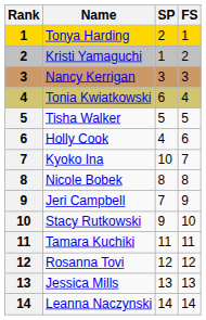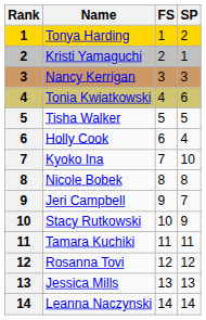 <table class="wikitable">
 <tr>
 <th>Rank</th>
 <th>Name</th>
+<th>FS</th>
 <th>SP</th>
-<th>FS</th>
 </tr>
 <tr bgcolor="gold">
 <td align="center"><strong>1</strong></td>
 <td><a href='#'>Tonya Harding</a></td>
+<td>1</td>
 <td>2</td>
-<td>1</td>
 </tr>
 <tr bgcolor="silver">
 <td align="center"><strong>2</strong></td>
 <td><a href='#'>Kristi Yamaguchi</a></td>
+<td>2</td>
 <td>1</td>
-<td>2</td>
 </tr>
 <tr bgcolor="cc9966">
 <td align="center"><strong>3</strong></td>
 <td><a href='#'>Nancy Kerrigan</a></td>
 <td>3</td>
 <td>3</td>
 </tr>
 <tr bgcolor="#d1c571">
 <td align="center"><strong>4</strong></td>
 <td><a href='#'>Tonia Kwiatkowski</a></td>
+<td>4</td>
 <td>6</td>
-<td>4</td>
 </tr>
 <tr>
 <th>5</th>
 <td><a href='#'>Tisha Walker</a></td>
 <td>5</td>
 <td>5</td>
 </tr>
 <tr>
 <th>6</th>
 <td><a href='#'>Holly Cook</a></td>
+<td>6</td>
 <td>4</td>
-<td>6</td>
 </tr>
 <tr>
 <th>7</th>
 <td><a href='#'>Kyoko Ina</a></td>
+<td>7</td>
 <td>10</td>
-<td>7</td>
 </tr>
 <tr>
 <th>8</th>
 <td><a href='#'>Nicole Bobek</a></td>
 <td>8</td>
 <td>8</td>
 </tr>
 <tr>
 <th>9</th>
 <td><a href='#'>Jeri Campbell</a></td>
+<td>9</td>
 <td>7</td>
-<td>9</td>
 </tr>
 <tr>
 <th>10</th>
 <td><a href='#'>Stacy Rutkowski</a></td>
+<td>10</td>
 <td>9</td>
-<td>10</td>
 </tr>
 <tr>
 <th>11</th>
 <td><a href='#'>Tamara Kuchiki</a></td>
 <td>11</td>
 <td>11</td>
 </tr>
 <tr>
 <th>12</th>
 <td><a href='#'>Rosanna Tovi</a></td>
 <td>12</td>
 <td>12</td>
 </tr>
 <tr>
 <th>13</th>
 <td><a href='#'>Jessica Mills</a></td>
 <td>13</td>
 <td>13</td>
 </tr>
 <tr>
 <th>14</th>
 <td><a href='#'>Leanna Naczynski</a></td>
 <td>14</td>
 <td>14</td>
 </tr>
 </table>
